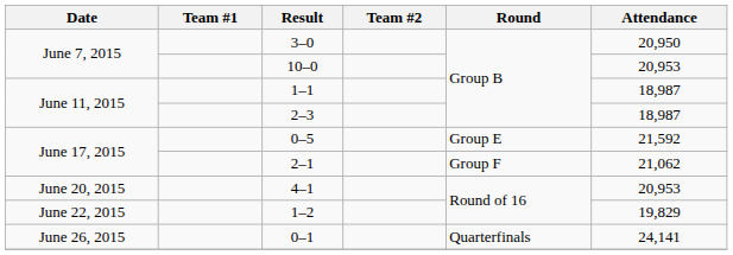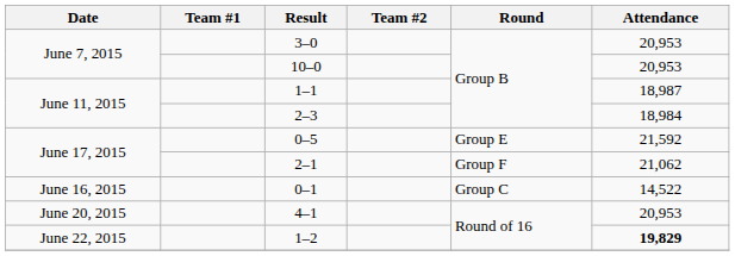 <table class="wikitable" style="text-align:left; width:85%;">
 <tr>
 <th>Date</th>
 <th>Team #1</th>
 <th>Result</th>
 <th>Team #2</th>
 <th>Round</th>
 <th>Attendance</th>
 </tr>
 <tr>
 <td rowspan="2" style="text-align:center;">June 7, 2015</td>
 <td></td>
 <td style="text-align:center;">3–0</td>
 <td></td>
 <td rowspan="4">Group B</td>
-<td style="text-align:center;">20,950</td>
+<td style="text-align:center;">20,953</td>
 </tr>
 <tr>
 <td></td>
 <td style="text-align:center;">10–0</td>
 <td></td>
 <td style="text-align:center;">20,953</td>
 </tr>
 <tr>
 <td rowspan="2" style="text-align:center;">June 11, 2015</td>
 <td></td>
 <td style="text-align:center;">1–1</td>
 <td></td>
 <td style="text-align:center;">18,987</td>
 </tr>
 <tr>
 <td></td>
 <td style="text-align:center;">2–3</td>
 <td></td>
-<td style="text-align:center;">18,987</td>
+<td style="text-align:center;">18,984</td>
 </tr>
 <tr>
 <td rowspan="2" style="text-align:center;">June 17, 2015</td>
 <td></td>
 <td style="text-align:center;">0–5</td>
 <td></td>
 <td>Group E</td>
 <td style="text-align:center;">21,592</td>
 </tr>
 <tr>
 <td></td>
 <td style="text-align:center;">2–1</td>
 <td></td>
 <td>Group F</td>
 <td style="text-align:center;">21,062</td>
 </tr>
 <tr>
+<td style="text-align:center;">June 16, 2015</td>
+<td></td>
+<td style="text-align:center;">0–1</td>
+<td></td>
+<td>Group C</td>
+<td style="text-align:center;">14,522</td>
+</tr>
+<tr>
 <td style="text-align:center;">June 20, 2015</td>
 <td></td>
 <td style="text-align:center;">4–1</td>
 <td></td>
 <td rowspan="2">Round of 16</td>
 <td style="text-align:center;">20,953</td>
 </tr>
 <tr>
 <td style="text-align:center;">June 22, 2015</td>
 <td></td>
 <td style="text-align:center;">1–2</td>
 <td></td>
-<td style="text-align:center;">19,829</td>
-</tr>
-<tr>
-<td style="text-align:center;">June 26, 2015</td>
-<td></td>
-<td style="text-align:center;">0–1</td>
-<td></td>
-<td>Quarterfinals</td>
-<td style="text-align:center;">24,141</td>
+<td style="text-align:center;"><strong>19,829</strong></td>
 </tr>
 <tr>
 </tr>
 </table>
